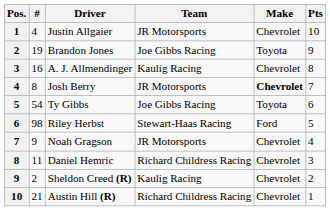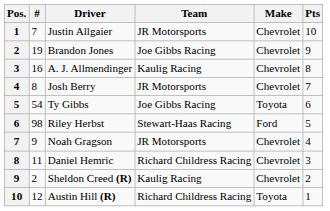 <table class="wikitable" style="font-size:95%">
 <tr>
 <th>Pos.</th>
 <th>#</th>
 <th>Driver</th>
 <th>Team</th>
 <th>Make</th>
 <th>Pts</th>
 </tr>
 <tr>
 <th>1</th>
-<td>4</td>
+<td>7</td>
 <td>Justin Allgaier</td>
 <td>JR Motorsports</td>
 <td>Chevrolet</td>
 <td>10</td>
 </tr>
 <tr>
 <th>2</th>
 <td>19</td>
 <td>Brandon Jones</td>
 <td>Joe Gibbs Racing</td>
-<td>Toyota</td>
+<td>Chevrolet</td>
 <td>9</td>
 </tr>
 <tr>
 <th>3</th>
 <td>16</td>
 <td>A. J. Allmendinger</td>
 <td>Kaulig Racing</td>
 <td>Chevrolet</td>
 <td>8</td>
 </tr>
 <tr>
 <th>4</th>
 <td>8</td>
 <td>Josh Berry</td>
 <td>JR Motorsports</td>
-<td><strong>Chevrolet</strong></td>
+<td>Chevrolet</td>
 <td>7</td>
 </tr>
 <tr>
 <th>5</th>
 <td>54</td>
 <td>Ty Gibbs</td>
 <td>Joe Gibbs Racing</td>
 <td>Toyota</td>
 <td>6</td>
 </tr>
 <tr>
 <th>6</th>
 <td>98</td>
 <td>Riley Herbst</td>
 <td>Stewart-Haas Racing</td>
 <td>Ford</td>
 <td>5</td>
 </tr>
 <tr>
 <th>7</th>
 <td>9</td>
 <td>Noah Gragson</td>
 <td>JR Motorsports</td>
 <td>Chevrolet</td>
 <td>4</td>
 </tr>
 <tr>
 <th>8</th>
 <td>11</td>
 <td>Daniel Hemric</td>
 <td>Richard Childress Racing</td>
 <td>Chevrolet</td>
 <td>3</td>
 </tr>
 <tr>
 <th>9</th>
 <td>2</td>
 <td>Sheldon Creed <strong>(R)</strong></td>
 <td>Kaulig Racing</td>
 <td>Chevrolet</td>
 <td>2</td>
 </tr>
 <tr>
 <th>10</th>
-<td>21</td>
+<td>12</td>
 <td>Austin Hill <strong>(R)</strong></td>
 <td>Richard Childress Racing</td>
-<td>Chevrolet</td>
+<td>Toyota</td>
 <td>1</td>
 </tr>
 </table>
